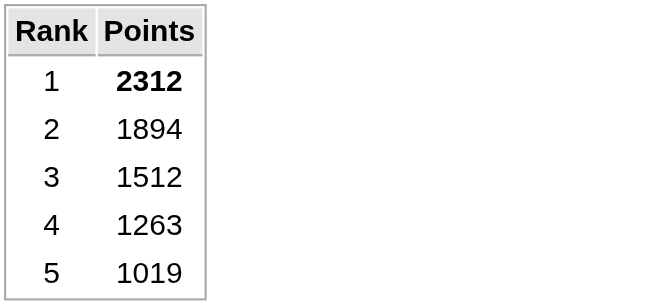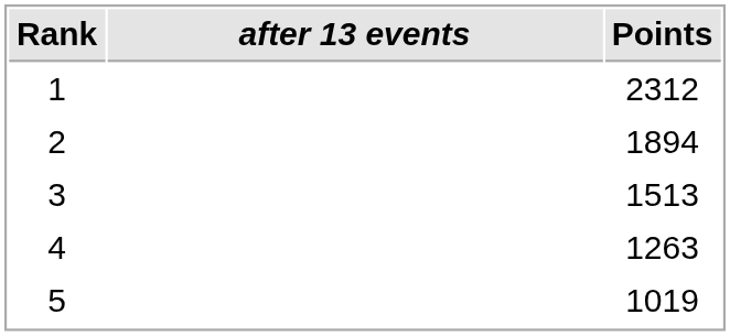 <table cellspacing="1" cellpadding="3" style="border:1px solid #aaa; font-size:86%;">
 <tr style="background:#e4e4e4;">
 <th style="border-bottom:1px solid #aaa; width:10px;">Rank</th>
+<th style="border-bottom:1px solid #aaa; width:200px;"><em>after 13 events</em></th>
 <th style="border-bottom:1px solid #aaa; width:20px;">Points</th>
 </tr>
 <tr>
 <td align=center>1</td>
-<td align=center><strong>2312</strong></td>
+<td></td>
+<td align=center>2312</td>
 </tr>
 <tr>
 <td align=center>2</td>
+<td></td>
 <td align=center>1894</td>
 </tr>
 <tr>
 <td align=center>3</td>
-<td align=center>1512</td>
+<td></td>
+<td align=center>1513</td>
 </tr>
 <tr>
 <td align=center>4</td>
+<td></td>
 <td align=center>1263</td>
 </tr>
 <tr>
 <td align=center>5</td>
+<td></td>
 <td align=center>1019</td>
 </tr>
 </table>
